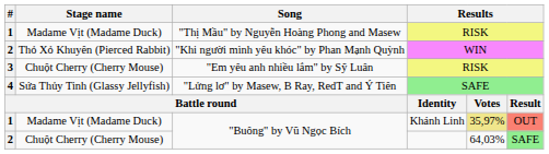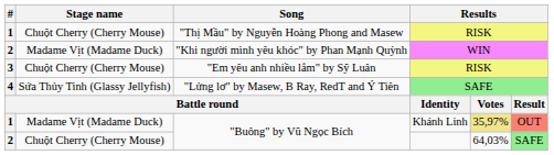 <table class="wikitable plainrowheaders" style="text-align: center;">
 <tr>
 <th>#</th>
 <th>Stage name</th>
 <th>Song</th>
 <th Colspan=3>Results</th>
 </tr>
 <tr>
 <th>1</th>
-<td>Madame Vịt (Madame Duck)</td>
+<td>Chuột Cherry (Cherry Mouse)</td>
 <td>"Thị Mầu" by Nguyễn Hoàng Phong and Masew</td>
 <td colspan=3 bgcolor=#F3F781>RISK</td>
 </tr>
 <tr>
 <th>2</th>
-<td>Thỏ Xỏ Khuyên (Pierced Rabbit)</td>
+<td>Madame Vịt (Madame Duck)</td>
 <td>"Khi người mình yêu khóc" by Phan Mạnh Quỳnh</td>
 <td colspan=3 bgcolor=#F888FD>WIN</td>
 </tr>
 <tr>
 <th>3</th>
 <td>Chuột Cherry (Cherry Mouse)</td>
 <td>"Em yêu anh nhiều lắm" by Sỹ Luân</td>
 <td colspan=3 bgcolor=#F3F781>RISK</td>
 </tr>
 <tr>
 <th>4</th>
 <td>Sứa Thủy Tinh (Glassy Jellyfish)</td>
 <td>"Lửng lơ" by Masew, B Ray, RedT and Ý Tiên</td>
 <td colspan=3 bgcolor=lightgreen>SAFE</td>
 </tr>
 <tr>
 <th colspan=3>Battle round</th>
 <th>Identity</th>
 <th>Votes</th>
 <th>Result</th>
 </tr>
 <tr>
 <th>1</th>
 <td>Madame Vịt (Madame Duck)</td>
 <td rowspan=2>"Buông" by Vũ Ngọc Bích</td>
 <td>Khánh Linh</td>
 <td style="background: khaki;">35,97%</td>
 <td bgcolor=salmon>OUT</td>
 </tr>
 <tr>
 <th>2</th>
 <td>Chuột Cherry (Cherry Mouse)</td>
 <td></td>
 <td>64,03%</td>
 <td bgcolor=lightgreen>SAFE</td>
 </tr>
 </table>
